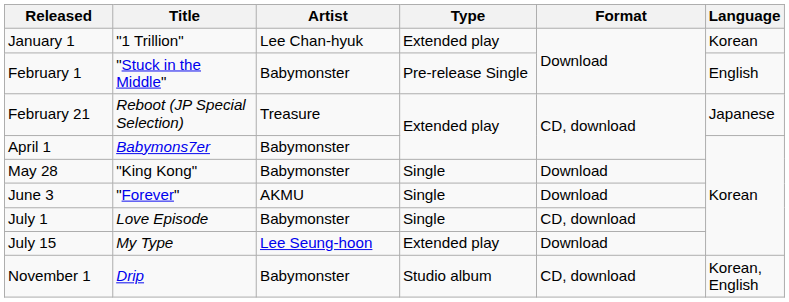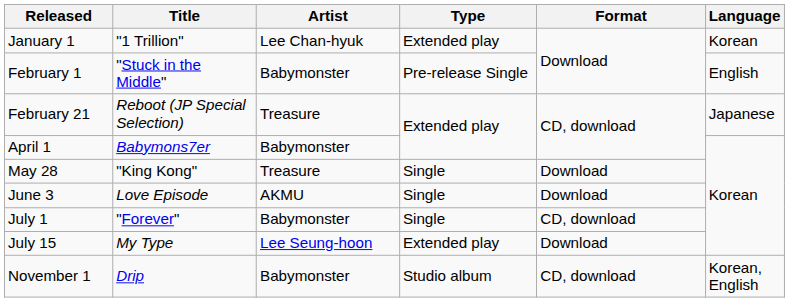 <table class="wikitable sortable" align="left center" style="width:65%;">
 <tr>
 <th style="width:15%;">Released</th>
 <th style="width:20%;">Title</th>
 <th style="width:20%;">Artist</th>
 <th style="width:20%;">Type</th>
 <th style="width:25%;">Format</th>
 <th style="width:20%;">Language</th>
 </tr>
 <tr>
 <td>January 1</td>
 <td>"1 Trillion"</td>
 <td>Lee Chan-hyuk</td>
 <td>Extended play</td>
 <td rowspan="2">Download</td>
 <td>Korean</td>
 </tr>
 <tr>
 <td>February 1</td>
 <td>"<a href='#'>Stuck in the Middle</a>"</td>
 <td>Babymonster</td>
 <td>Pre-release Single</td>
 <td>English</td>
 </tr>
 <tr>
 <td>February 21</td>
 <td><em>Reboot (JP Special Selection)</em></td>
 <td>Treasure</td>
 <td rowspan="2">Extended play</td>
 <td rowspan="2">CD, download</td>
 <td>Japanese</td>
 </tr>
 <tr>
 <td>April 1</td>
 <td><em><a href='#'>Babymons7er</a></em></td>
 <td>Babymonster</td>
 <td rowspan="5">Korean</td>
 </tr>
 <tr>
 <td>May 28</td>
 <td>"King Kong"</td>
-<td>Babymonster</td>
+<td>Treasure</td>
 <td>Single</td>
 <td>Download</td>
 </tr>
 <tr>
 <td>June 3</td>
-<td>"<a href='#'>Forever</a>"</td>
+<td><em>Love Episode</em></td>
 <td>AKMU</td>
 <td>Single</td>
 <td>Download</td>
 </tr>
 <tr>
 <td>July 1</td>
-<td><em>Love Episode</em></td>
+<td>"<a href='#'>Forever</a>"</td>
 <td>Babymonster</td>
 <td>Single</td>
 <td>CD, download</td>
 </tr>
 <tr>
 <td>July 15</td>
 <td><em>My Type</em></td>
 <td><a href='#'>Lee Seung-hoon</a></td>
 <td>Extended play</td>
 <td>Download</td>
 </tr>
 <tr>
 <td>November 1</td>
 <td><em><a href='#'>Drip</a></em></td>
 <td>Babymonster</td>
 <td>Studio album</td>
 <td>CD, download</td>
 <td>Korean, English</td>
 </tr>
 </table>
